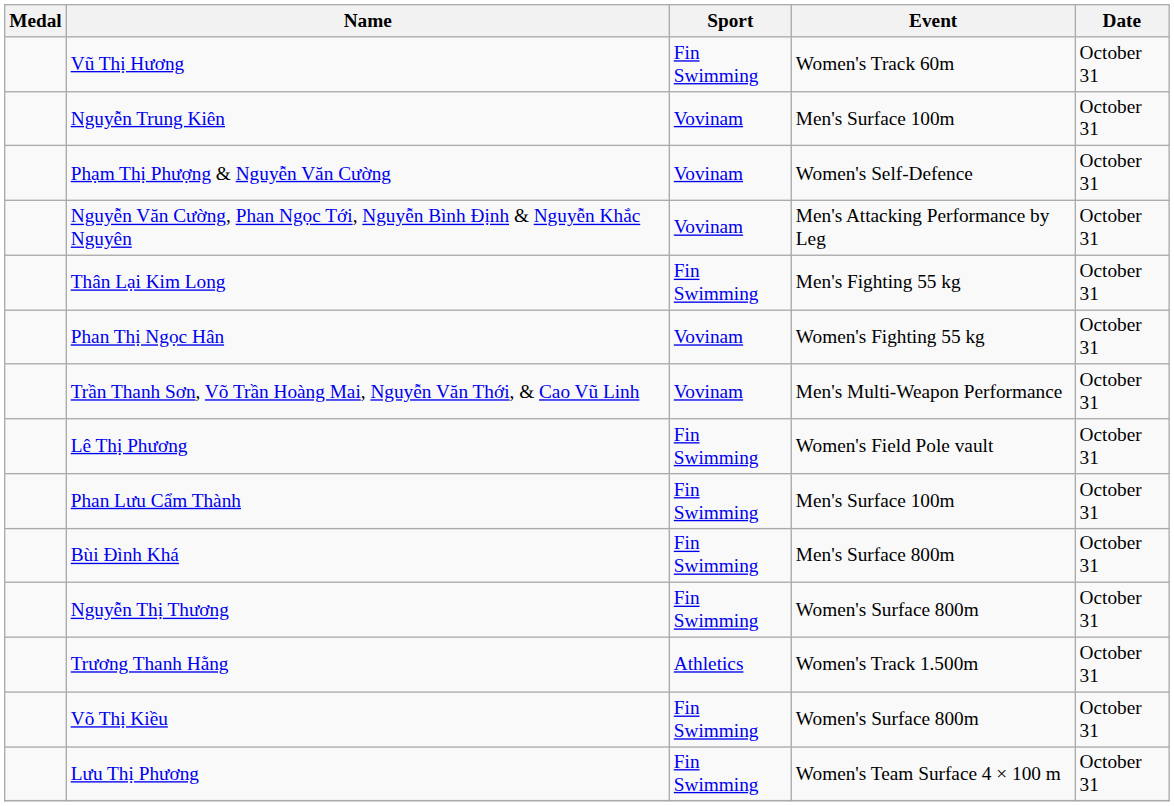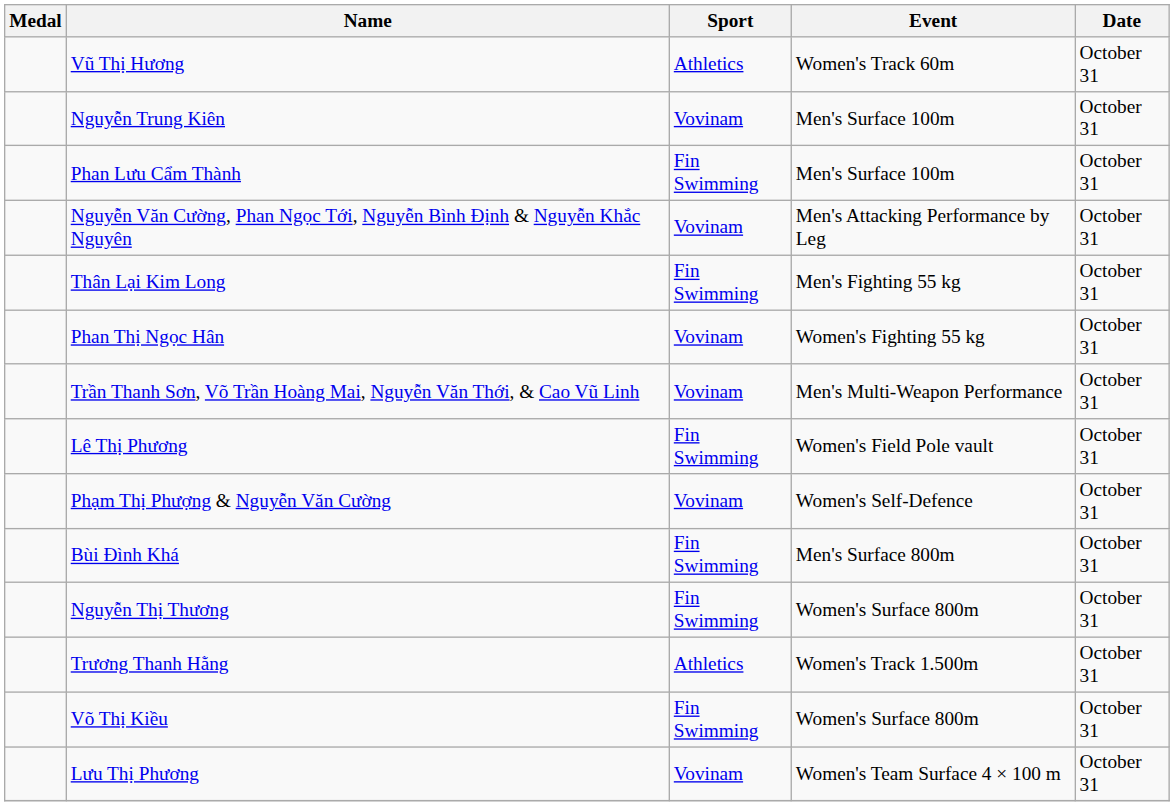 <table class="wikitable sortable" style="font-size:90%">
 <tr>
 <th>Medal</th>
 <th>Name</th>
 <th>Sport</th>
 <th>Event</th>
 <th>Date</th>
 </tr>
 <tr>
 <td></td>
 <td><a href='#'>Vũ Thị Hương</a></td>
-<td><a href='#'>Fin Swimming</a></td>
+<td><a href='#'>Athletics</a></td>
 <td>Women's Track 60m</td>
 <td>October 31</td>
 </tr>
 <tr>
 <td></td>
 <td><a href='#'>Nguyễn Trung Kiên</a></td>
 <td><a href='#'>Vovinam</a></td>
 <td>Men's Surface 100m</td>
 <td>October 31</td>
 </tr>
 <tr>
 <td></td>
-<td><a href='#'>Phạm Thị Phượng</a> & <a href='#'>Nguyễn Văn Cường</a></td>
-<td><a href='#'>Vovinam</a></td>
-<td>Women's Self-Defence</td>
+<td><a href='#'>Phan Lưu Cẩm Thành</a></td>
+<td><a href='#'>Fin Swimming</a></td>
+<td>Men's Surface 100m</td>
 <td>October 31</td>
 </tr>
 <tr>
 <td></td>
 <td><a href='#'>Nguyễn Văn Cường</a>, <a href='#'>Phan Ngọc Tới</a>, <a href='#'>Nguyễn Bình Định</a> & <a href='#'>Nguyễn Khắc Nguyên</a></td>
 <td><a href='#'>Vovinam</a></td>
 <td>Men's Attacking Performance by Leg</td>
 <td>October 31</td>
 </tr>
 <tr>
 <td></td>
 <td><a href='#'>Thân Lại Kim Long</a></td>
 <td><a href='#'>Fin Swimming</a></td>
 <td>Men's Fighting 55 kg</td>
 <td>October 31</td>
 </tr>
 <tr>
 <td></td>
 <td><a href='#'>Phan Thị Ngọc Hân</a></td>
 <td><a href='#'>Vovinam</a></td>
 <td>Women's Fighting 55 kg</td>
 <td>October 31</td>
 </tr>
 <tr>
 <td></td>
 <td><a href='#'>Trần Thanh Sơn</a>, <a href='#'>Võ Trần Hoàng Mai</a>, <a href='#'>Nguyễn Văn Thới</a>, & <a href='#'>Cao Vũ Linh</a></td>
 <td><a href='#'>Vovinam</a></td>
 <td>Men's Multi-Weapon Performance</td>
 <td>October 31</td>
 </tr>
 <tr>
 <td></td>
 <td><a href='#'>Lê Thị Phương</a></td>
 <td><a href='#'>Fin Swimming</a></td>
 <td>Women's Field Pole vault</td>
 <td>October 31</td>
 </tr>
 <tr>
 <td></td>
-<td><a href='#'>Phan Lưu Cẩm Thành</a></td>
-<td><a href='#'>Fin Swimming</a></td>
-<td>Men's Surface 100m</td>
+<td><a href='#'>Phạm Thị Phượng</a> & <a href='#'>Nguyễn Văn Cường</a></td>
+<td><a href='#'>Vovinam</a></td>
+<td>Women's Self-Defence</td>
 <td>October 31</td>
 </tr>
 <tr>
 <td></td>
 <td><a href='#'>Bùi Đình Khá</a></td>
 <td><a href='#'>Fin Swimming</a></td>
 <td>Men's Surface 800m</td>
 <td>October 31</td>
 </tr>
 <tr>
 <td></td>
 <td><a href='#'>Nguyễn Thị Thương</a></td>
 <td><a href='#'>Fin Swimming</a></td>
 <td>Women's Surface 800m</td>
 <td>October 31</td>
 </tr>
 <tr>
 <td></td>
 <td><a href='#'>Trương Thanh Hằng</a></td>
 <td><a href='#'>Athletics</a></td>
 <td>Women's Track 1.500m</td>
 <td>October 31</td>
 </tr>
 <tr>
 <td></td>
 <td><a href='#'>Võ Thị Kiều</a></td>
 <td><a href='#'>Fin Swimming</a></td>
 <td>Women's Surface 800m</td>
 <td>October 31</td>
 </tr>
 <tr>
 <td></td>
 <td><a href='#'>Lưu Thị Phương</a></td>
-<td><a href='#'>Fin Swimming</a></td>
+<td><a href='#'>Vovinam</a></td>
 <td>Women's Team Surface 4 × 100 m</td>
 <td>October 31</td>
 </tr>
 <tr>
 </tr>
 </table>
